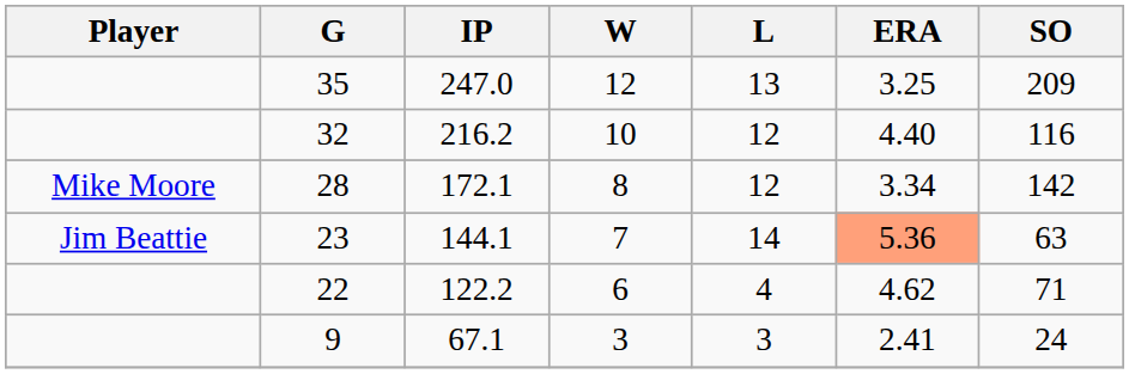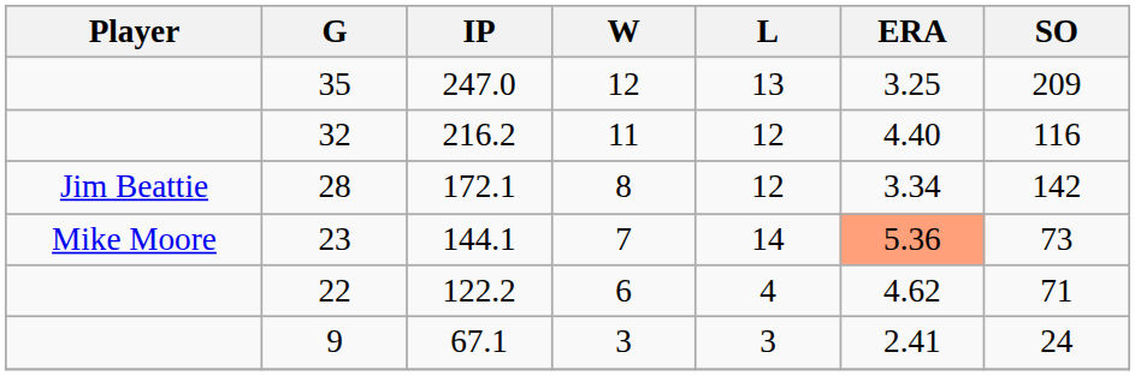 <table class="wikitable sortable">
 <tr>
 <th bgcolor="#DDDDFF" width="16%">Player</th>
 <th bgcolor="#DDDDFF" width="9%">G</th>
 <th bgcolor="#DDDDFF" width="9%">IP</th>
 <th bgcolor="#DDDDFF" width="9%">W</th>
 <th bgcolor="#DDDDFF" width="9%">L</th>
 <th bgcolor="#DDDDFF" width="9%">ERA</th>
 <th bgcolor="#DDDDFF" width="9%">SO</th>
 </tr>
 <tr align="center">
 <td></td>
 <td>35</td>
 <td>247.0</td>
 <td>12</td>
 <td>13</td>
 <td>3.25</td>
 <td>209</td>
 </tr>
 <tr align="center">
 <td></td>
 <td>32</td>
 <td>216.2</td>
-<td>10</td>
+<td>11</td>
 <td>12</td>
 <td>4.40</td>
 <td>116</td>
 </tr>
 <tr align="center">
-<td><a href='#'>Mike Moore</a></td>
+<td><a href='#'>Jim Beattie</a></td>
 <td>28</td>
 <td>172.1</td>
 <td>8</td>
 <td>12</td>
 <td>3.34</td>
 <td>142</td>
 </tr>
 <tr align=center>
-<td><a href='#'>Jim Beattie</a></td>
+<td><a href='#'>Mike Moore</a></td>
 <td>23</td>
 <td>144.1</td>
 <td>7</td>
 <td>14</td>
 <td style="background: lightsalmon;">5.36</td>
-<td>63</td>
+<td>73</td>
 </tr>
 <tr align=center>
 <td></td>
 <td>22</td>
 <td>122.2</td>
 <td>6</td>
 <td>4</td>
 <td>4.62</td>
 <td>71</td>
 </tr>
 <tr align="center">
 <td></td>
 <td>9</td>
 <td>67.1</td>
 <td>3</td>
 <td>3</td>
 <td>2.41</td>
 <td>24</td>
 </tr>
 <tr align="center">
 </tr>
 </table>
